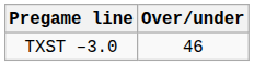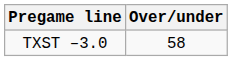 <table class="wikitable">
 <tr align="center">
 <th style=>Pregame line</th>
 <th style=>Over/under</th>
 </tr>
 <tr align="center">
 <td>TXST –3.0</td>
-<td>46</td>
+<td>58</td>
 </tr>
 </table>
